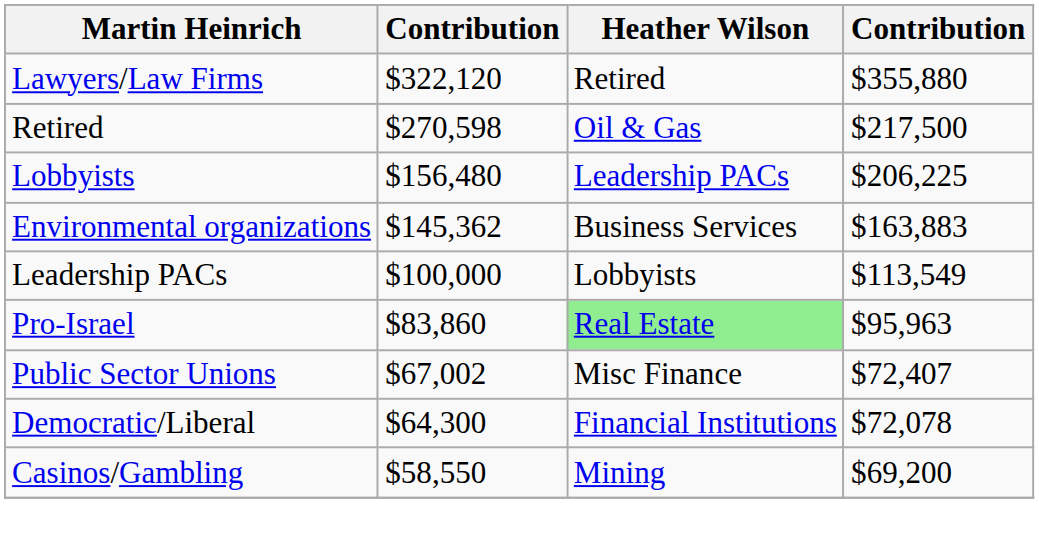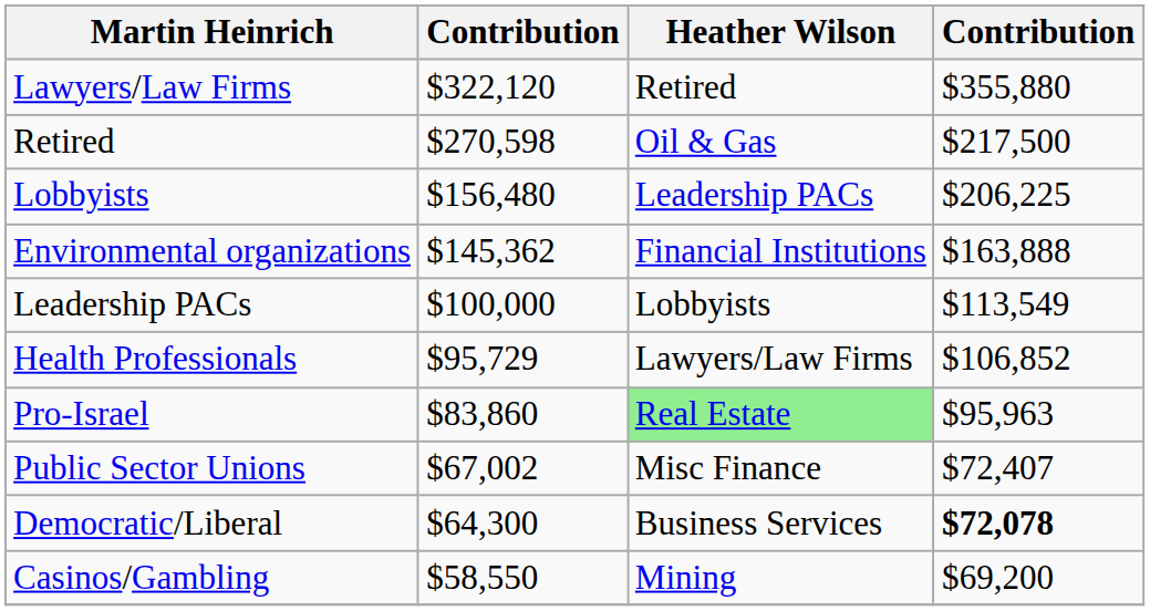 <table class="wikitable sortable">
 <tr>
 <th>Martin Heinrich</th>
 <th>Contribution</th>
 <th>Heather Wilson</th>
 <th>Contribution</th>
 </tr>
 <tr>
 <td><a href='#'>Lawyers</a>/<a href='#'>Law Firms</a></td>
 <td>$322,120</td>
 <td>Retired</td>
 <td>$355,880</td>
 </tr>
 <tr>
 <td>Retired</td>
 <td>$270,598</td>
 <td><a href='#'>Oil & Gas</a></td>
 <td>$217,500</td>
 </tr>
 <tr>
 <td><a href='#'>Lobbyists</a></td>
 <td>$156,480</td>
 <td><a href='#'>Leadership PACs</a></td>
 <td>$206,225</td>
 </tr>
 <tr>
 <td><a href='#'>Environmental organizations</a></td>
 <td>$145,362</td>
-<td>Business Services</td>
-<td>$163,883</td>
+<td><a href='#'>Financial Institutions</a></td>
+<td>$163,888</td>
 </tr>
 <tr>
 <td>Leadership PACs</td>
 <td>$100,000</td>
 <td>Lobbyists</td>
 <td>$113,549</td>
+</tr>
+<tr>
+<td><a href='#'>Health Professionals</a></td>
+<td>$95,729</td>
+<td>Lawyers/Law Firms</td>
+<td>$106,852</td>
 </tr>
 <tr>
 <td><a href='#'>Pro-Israel</a></td>
 <td>$83,860</td>
 <td style="background: lightgreen;"><a href='#'>Real Estate</a></td>
 <td>$95,963</td>
 </tr>
 <tr>
 <td><a href='#'>Public Sector Unions</a></td>
 <td>$67,002</td>
 <td>Misc Finance</td>
 <td>$72,407</td>
 </tr>
 <tr>
 <td><a href='#'>Democratic</a>/Liberal</td>
 <td>$64,300</td>
-<td><a href='#'>Financial Institutions</a></td>
-<td>$72,078</td>
+<td>Business Services</td>
+<td><strong>$72,078</strong></td>
 </tr>
 <tr>
 <td><a href='#'>Casinos</a>/<a href='#'>Gambling</a></td>
 <td>$58,550</td>
 <td><a href='#'>Mining</a></td>
 <td>$69,200</td>
 </tr>
 <tr>
 </tr>
 </table>
